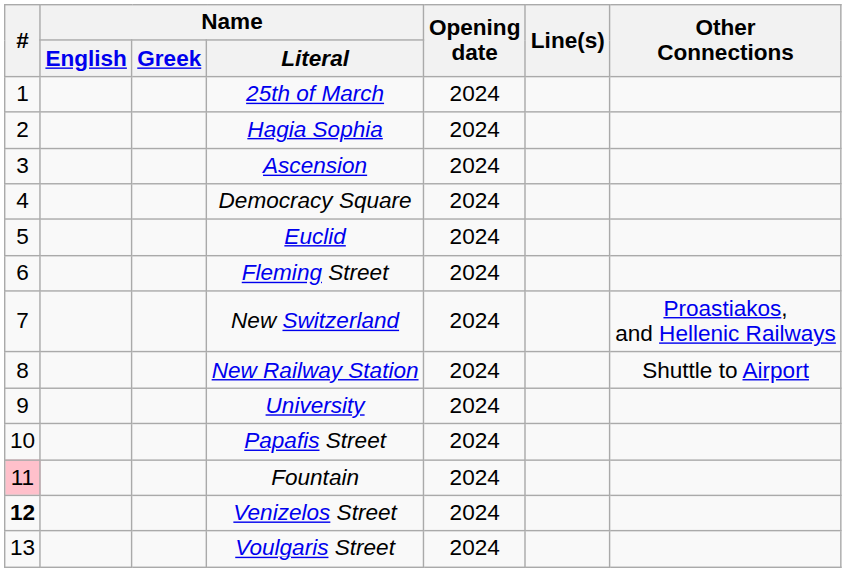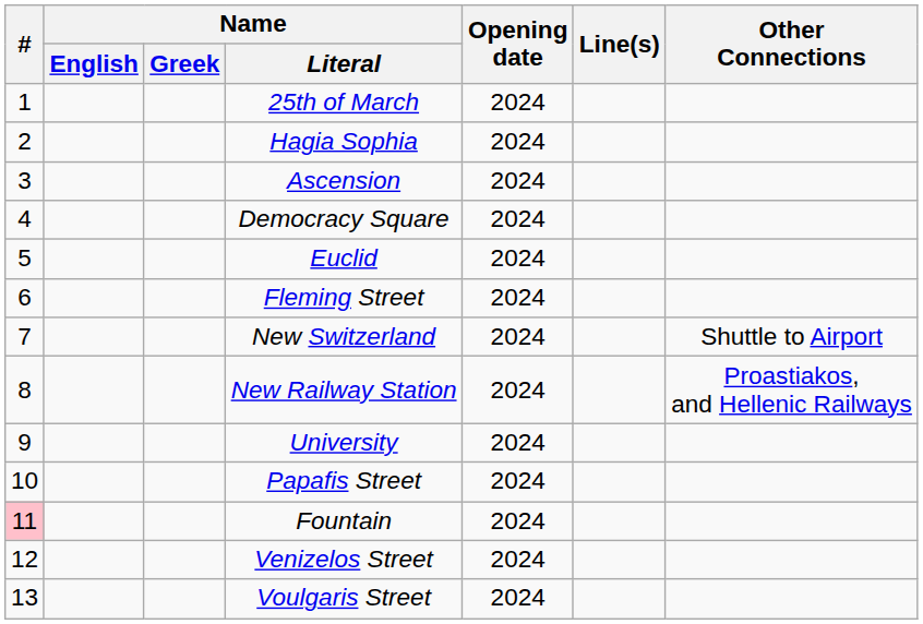 <table class="wikitable" style="text-align: center;">
 <tr>
 <th rowspan="2">#</th>
 <th colspan="3">Name</th>
 <th rowspan="2">Opening<br>date</th>
 <th rowspan="2">Line(s)</th>
 <th rowspan="2">Other<br>Connections</th>
 </tr>
 <tr>
 <th><a href='#'>English</a></th>
 <th><a href='#'>Greek</a></th>
 <th><em>Literal</em></th>
 </tr>
 <tr>
 <td>1</td>
 <td></td>
 <td></td>
 <td><em><a href='#'>25th of March</a></em></td>
 <td>2024</td>
 <td> </td>
 <td></td>
 </tr>
 <tr>
 <td>2</td>
 <td></td>
 <td></td>
 <td><em><a href='#'>Hagia Sophia</a></em></td>
 <td>2024</td>
 <td> </td>
 <td></td>
 </tr>
 <tr>
 <td>3</td>
 <td></td>
 <td></td>
 <td><em><a href='#'>Ascension</a></em></td>
 <td>2024</td>
 <td> </td>
 <td></td>
 </tr>
 <tr>
 <td>4</td>
 <td></td>
 <td></td>
 <td><em>Democracy Square</em></td>
 <td>2024</td>
 <td> </td>
 <td></td>
 </tr>
 <tr>
 <td>5</td>
 <td></td>
 <td></td>
 <td><em><a href='#'>Euclid</a></em></td>
 <td>2024</td>
 <td> </td>
 <td></td>
 </tr>
 <tr>
 <td>6</td>
 <td></td>
 <td></td>
 <td><em><a href='#'>Fleming</a> Street</em></td>
 <td>2024</td>
 <td> </td>
 <td></td>
 </tr>
 <tr>
 <td>7</td>
 <td></td>
 <td></td>
 <td><em>New <a href='#'>Switzerland</a></em></td>
 <td>2024</td>
 <td></td>
-<td><a href='#'>Proastiakos</a>,<br>and <a href='#'>Hellenic Railways</a></td>
+<td>Shuttle to <a href='#'>Airport</a></td>
 </tr>
 <tr>
 <td>8</td>
 <td></td>
 <td></td>
 <td><em><a href='#'>New Railway Station</a></em></td>
 <td>2024</td>
 <td> </td>
-<td>Shuttle to <a href='#'>Airport</a></td>
+<td><a href='#'>Proastiakos</a>,<br>and <a href='#'>Hellenic Railways</a></td>
 </tr>
 <tr>
 <td>9</td>
 <td></td>
 <td></td>
 <td><em><a href='#'>University</a></em></td>
 <td>2024</td>
 <td> </td>
 <td></td>
 </tr>
 <tr>
 <td>10</td>
 <td></td>
 <td></td>
 <td><em><a href='#'>Papafis</a> Street</em></td>
 <td>2024</td>
 <td> </td>
 <td></td>
 </tr>
 <tr>
 <td style="background: pink;">11</td>
 <td></td>
 <td></td>
 <td><em>Fountain</em></td>
 <td>2024</td>
 <td> </td>
 <td></td>
 </tr>
 <tr>
-<td><strong>12</strong></td>
+<td>12</td>
 <td></td>
 <td></td>
 <td><em><a href='#'>Venizelos</a> Street</em></td>
 <td>2024</td>
 <td> </td>
 <td></td>
 </tr>
 <tr>
 <td>13</td>
 <td></td>
 <td></td>
 <td><em><a href='#'>Voulgaris</a> Street</em></td>
 <td>2024</td>
 <td></td>
 <td></td>
 </tr>
 </table>
